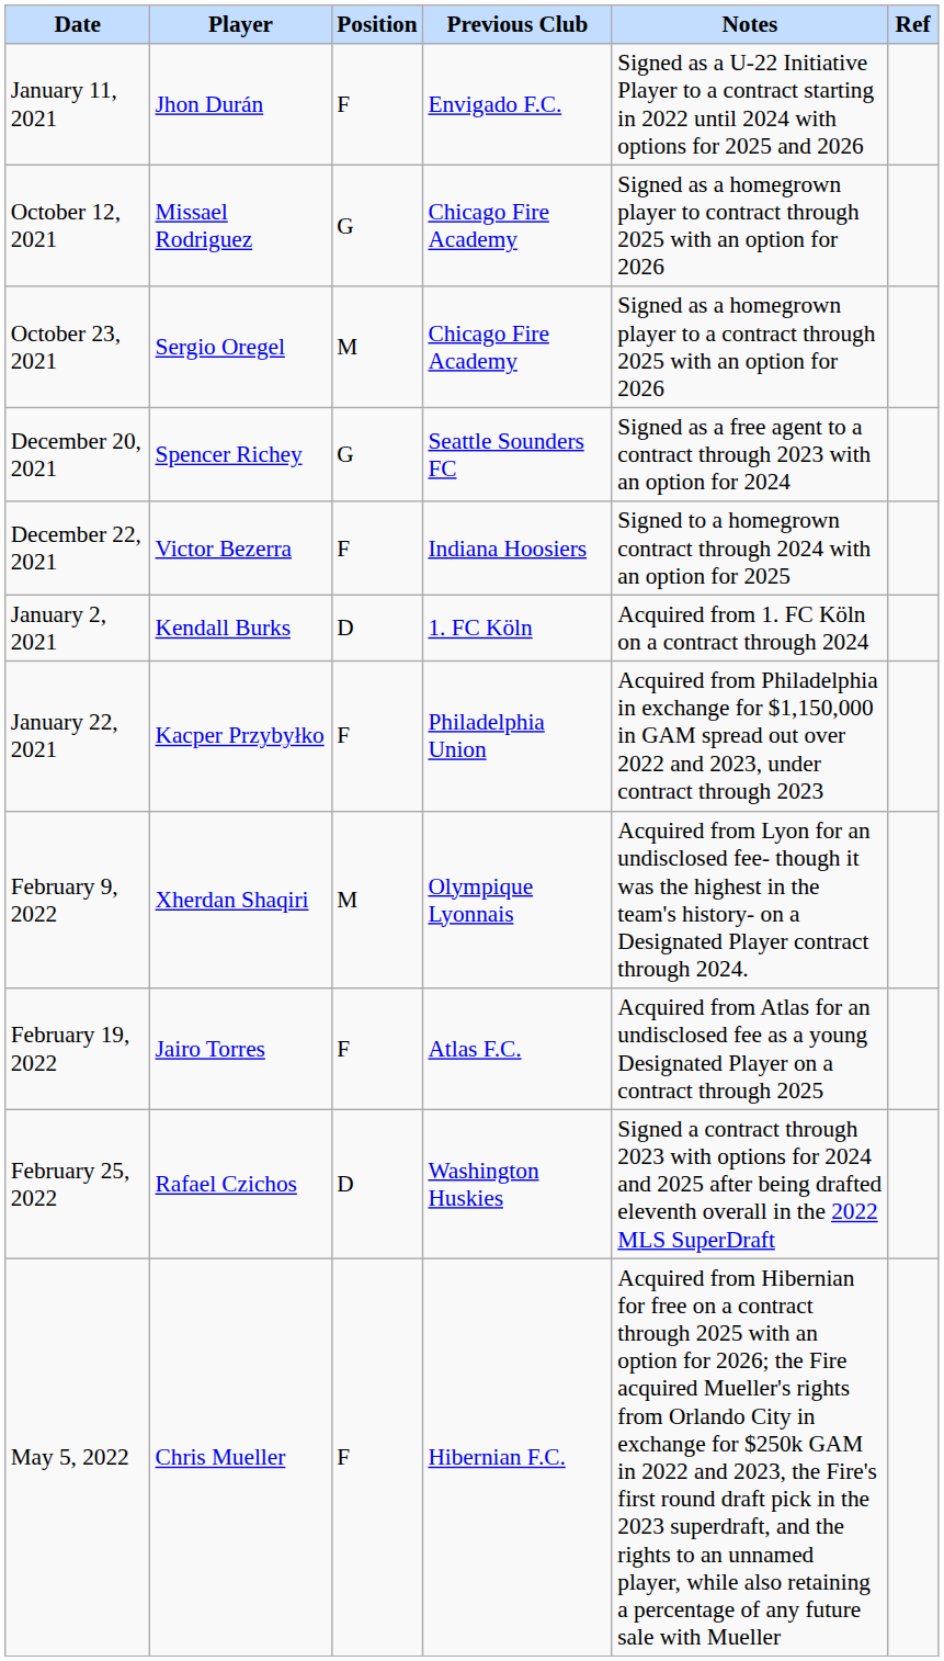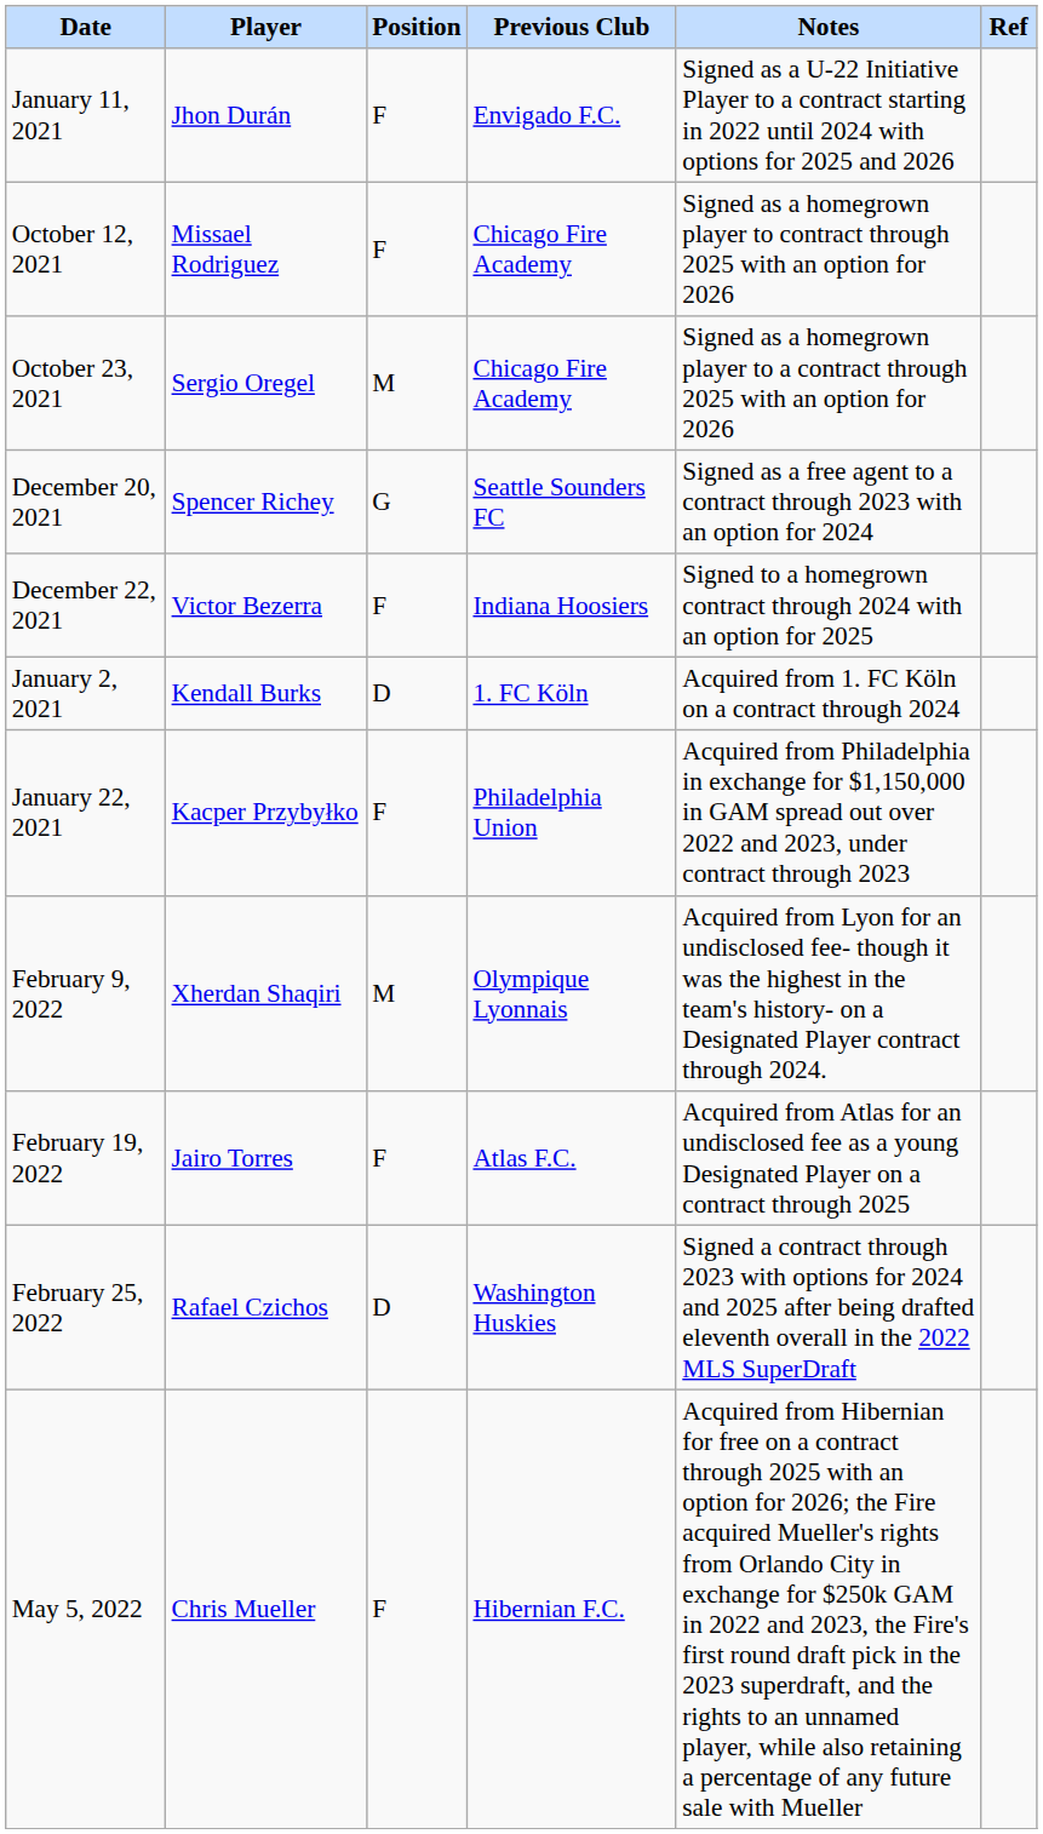 <table class="wikitable" style="text-align:left; font-size:95%;">
 <tr>
 <th style="background:#c2ddff; width:120px;">Date</th>
 <th style="background:#c2ddff; width:175px;">Player</th>
 <th style="background:#c2ddff; width:50px;">Position</th>
 <th style="background:#c2ddff; width:170px;">Previous Club</th>
 <th style="background:#c2ddff; width:300px;">Notes</th>
 <th style="background:#c2ddff; width:30px;">Ref</th>
 </tr>
 <tr>
 <td>January 11, 2021</td>
 <td> <a href='#'>Jhon Durán</a></td>
 <td>F</td>
 <td> <a href='#'>Envigado F.C.</a></td>
 <td>Signed as a U-22 Initiative Player to a contract starting in 2022 until 2024 with options for 2025 and 2026</td>
 <td></td>
 </tr>
 <tr>
 <td>October 12, 2021</td>
 <td> <a href='#'>Missael Rodriguez</a></td>
-<td>G</td>
+<td>F</td>
 <td> <a href='#'>Chicago Fire Academy</a></td>
 <td>Signed as a homegrown player to contract through 2025 with an option for 2026</td>
 <td></td>
 </tr>
 <tr>
 <td>October 23, 2021</td>
 <td> <a href='#'>Sergio Oregel</a></td>
 <td>M</td>
 <td> <a href='#'>Chicago Fire Academy</a></td>
 <td>Signed as a homegrown player to a contract through 2025 with an option for 2026</td>
 <td></td>
 </tr>
 <tr>
 <td>December 20, 2021</td>
 <td> <a href='#'>Spencer Richey</a></td>
 <td>G</td>
 <td> <a href='#'>Seattle Sounders FC</a></td>
 <td>Signed as a free agent to a contract through 2023 with an option for 2024</td>
 <td></td>
 </tr>
 <tr>
 <td>December 22, 2021</td>
 <td> <a href='#'>Victor Bezerra</a></td>
 <td>F</td>
 <td> <a href='#'>Indiana Hoosiers</a></td>
 <td>Signed to a homegrown contract through 2024 with an option for 2025</td>
 <td></td>
 </tr>
 <tr>
 <td>January 2, 2021</td>
 <td> <a href='#'>Kendall Burks</a></td>
 <td>D</td>
 <td> <a href='#'>1. FC Köln</a></td>
 <td>Acquired from 1. FC Köln on a contract through 2024</td>
 <td></td>
 </tr>
 <tr>
 <td>January 22, 2021</td>
 <td> <a href='#'>Kacper Przybyłko</a></td>
 <td>F</td>
 <td> <a href='#'>Philadelphia Union</a></td>
 <td>Acquired from Philadelphia in exchange for $1,150,000 in GAM spread out over 2022 and 2023, under contract through 2023</td>
 <td></td>
 </tr>
 <tr>
 <td>February 9, 2022</td>
 <td> <a href='#'>Xherdan Shaqiri</a></td>
 <td>M</td>
 <td> <a href='#'>Olympique Lyonnais</a></td>
 <td>Acquired from Lyon for an undisclosed fee- though it was the highest in the team's history- on a Designated Player contract through 2024.</td>
 <td></td>
 </tr>
 <tr>
 <td>February 19, 2022</td>
 <td> <a href='#'>Jairo Torres</a></td>
 <td>F</td>
 <td> <a href='#'>Atlas F.C.</a></td>
 <td>Acquired from Atlas for an undisclosed fee as a young Designated Player on a contract through 2025</td>
 <td></td>
 </tr>
 <tr>
 <td>February 25, 2022</td>
 <td> <a href='#'>Rafael Czichos</a></td>
 <td>D</td>
 <td> <a href='#'>Washington Huskies</a></td>
 <td>Signed a contract through 2023 with options for 2024 and 2025 after being drafted eleventh overall in the <a href='#'>2022 MLS SuperDraft</a></td>
 <td></td>
 </tr>
 <tr>
 <td>May 5, 2022</td>
 <td> <a href='#'>Chris Mueller</a></td>
 <td>F</td>
 <td> <a href='#'>Hibernian F.C.</a></td>
 <td>Acquired from Hibernian for free on a contract through 2025 with an option for 2026; the Fire acquired Mueller's rights from Orlando City in exchange for $250k GAM in 2022 and 2023, the Fire's first round draft pick in the 2023 superdraft, and the rights to an unnamed player, while also retaining a percentage of any future sale with Mueller</td>
 <td></td>
 </tr>
 <tr>
 </tr>
 </table>
